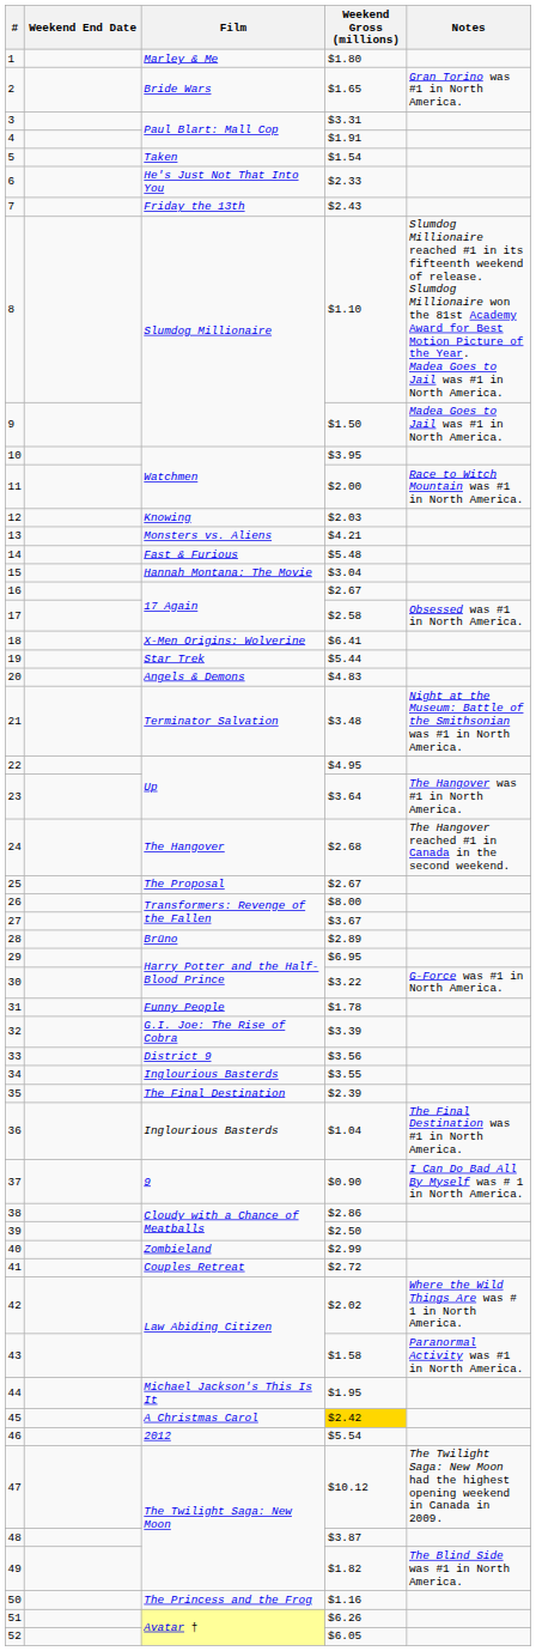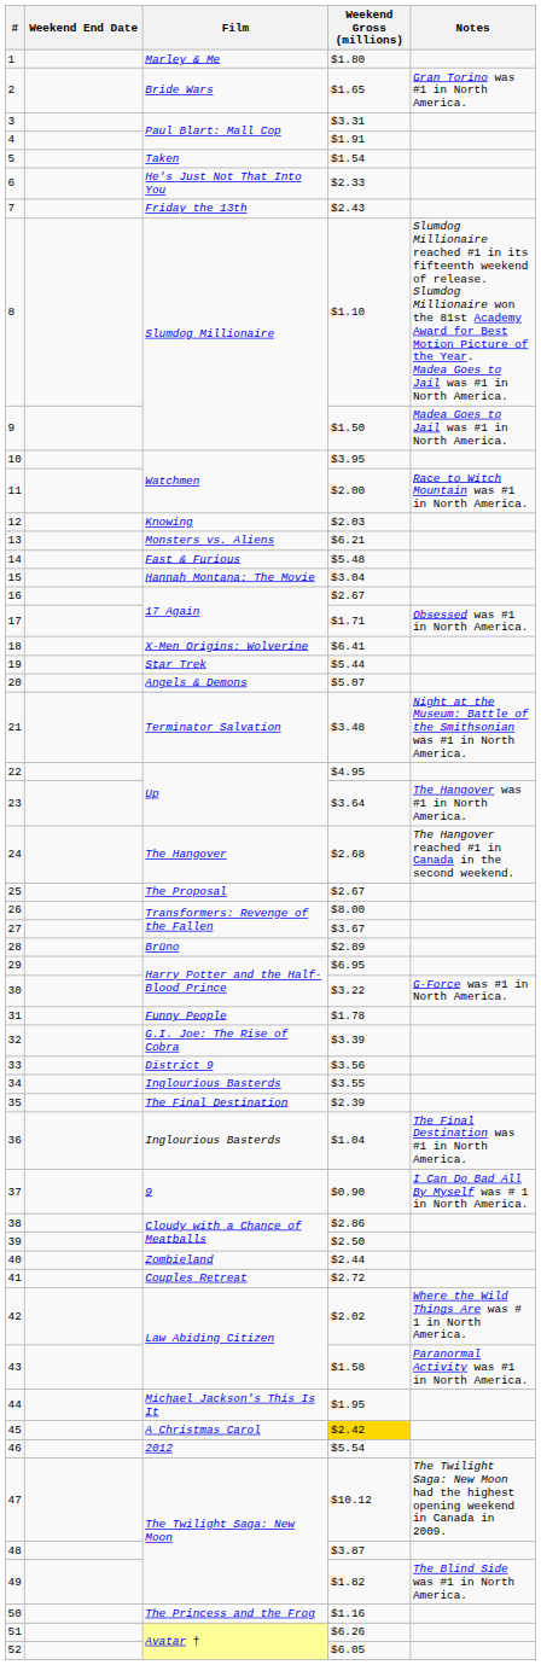 <table class="wikitable sortable">
 <tr>
 <th abbr="Week">#</th>
 <th abbr="Date" style="width:130px">Weekend End Date</th>
 <th width="35%">Film</th>
 <th abbr="Gross">Weekend Gross (millions)</th>
 <th>Notes</th>
 </tr>
 <tr>
 <td>1</td>
 <td></td>
 <td><em><a href='#'>Marley & Me</a></em></td>
 <td>$1.80</td>
 <td></td>
 </tr>
 <tr>
 <td>2</td>
 <td></td>
 <td><em><a href='#'>Bride Wars</a></em></td>
 <td>$1.65</td>
 <td><em><a href='#'>Gran Torino</a></em> was #1 in North America.</td>
 </tr>
 <tr>
 <td>3</td>
 <td></td>
 <td rowspan="2"><em><a href='#'>Paul Blart: Mall Cop</a></em></td>
 <td>$3.31</td>
 <td></td>
 </tr>
 <tr>
 <td>4</td>
 <td></td>
 <td>$1.91</td>
 <td></td>
 </tr>
 <tr>
 <td>5</td>
 <td></td>
 <td><em><a href='#'>Taken</a></em></td>
 <td>$1.54</td>
 <td></td>
 </tr>
 <tr>
 <td>6</td>
 <td></td>
 <td><em><a href='#'>He's Just Not That Into You</a></em></td>
 <td>$2.33</td>
 <td></td>
 </tr>
 <tr>
 <td>7</td>
 <td></td>
 <td><em><a href='#'>Friday the 13th</a></em></td>
 <td>$2.43</td>
 <td></td>
 </tr>
 <tr>
 <td>8</td>
 <td></td>
 <td rowspan="2"><em><a href='#'>Slumdog Millionaire</a></em></td>
 <td>$1.10</td>
 <td><em>Slumdog Millionaire</em> reached #1 in its fifteenth weekend of release.<br><em>Slumdog Millionaire</em> won the 81st <a href='#'>Academy Award for Best Motion Picture of the Year</a>.<br><em><a href='#'>Madea Goes to Jail</a></em> was #1 in North America.</td>
 </tr>
 <tr>
 <td>9</td>
 <td></td>
 <td>$1.50</td>
 <td><em><a href='#'>Madea Goes to Jail</a></em> was #1 in North America.</td>
 </tr>
 <tr>
 <td>10</td>
 <td></td>
 <td rowspan="2"><em><a href='#'>Watchmen</a></em></td>
 <td>$3.95</td>
 <td></td>
 </tr>
 <tr>
 <td>11</td>
 <td></td>
 <td>$2.00</td>
 <td><em><a href='#'>Race to Witch Mountain</a></em> was #1 in North America.</td>
 </tr>
 <tr>
 <td>12</td>
 <td></td>
 <td><em><a href='#'>Knowing</a></em></td>
 <td>$2.03</td>
 <td></td>
 </tr>
 <tr>
 <td>13</td>
 <td></td>
 <td><em><a href='#'>Monsters vs. Aliens</a></em></td>
-<td>$4.21</td>
+<td>$6.21</td>
 <td></td>
 </tr>
 <tr>
 <td>14</td>
 <td></td>
 <td><em><a href='#'>Fast & Furious</a></em></td>
 <td>$5.48</td>
 <td></td>
 </tr>
 <tr>
 <td>15</td>
 <td></td>
 <td><em><a href='#'>Hannah Montana: The Movie</a></em></td>
 <td>$3.04</td>
 <td></td>
 </tr>
 <tr>
 <td>16</td>
 <td></td>
 <td rowspan="2"><em><a href='#'>17 Again</a></em></td>
 <td>$2.67</td>
 <td></td>
 </tr>
 <tr>
 <td>17</td>
 <td></td>
-<td>$2.58</td>
+<td>$1.71</td>
 <td><em><a href='#'>Obsessed</a></em> was #1 in North America.</td>
 </tr>
 <tr>
 <td>18</td>
 <td></td>
 <td><em><a href='#'>X-Men Origins: Wolverine</a></em></td>
 <td>$6.41</td>
 <td></td>
 </tr>
 <tr>
 <td>19</td>
 <td></td>
 <td><em><a href='#'>Star Trek</a></em></td>
 <td>$5.44</td>
 <td></td>
 </tr>
 <tr>
 <td>20</td>
 <td></td>
 <td><em><a href='#'>Angels & Demons</a></em></td>
-<td>$4.83</td>
+<td>$5.07</td>
 <td></td>
 </tr>
 <tr>
 <td>21</td>
 <td></td>
 <td><em><a href='#'>Terminator Salvation</a></em></td>
 <td>$3.48</td>
 <td><em><a href='#'>Night at the Museum: Battle of the Smithsonian</a></em> was #1 in North America.</td>
 </tr>
 <tr>
 <td>22</td>
 <td></td>
 <td rowspan="2"><em><a href='#'>Up</a></em></td>
 <td>$4.95</td>
 <td></td>
 </tr>
 <tr>
 <td>23</td>
 <td></td>
 <td>$3.64</td>
 <td><em><a href='#'>The Hangover</a></em> was #1 in North America.</td>
 </tr>
 <tr>
 <td>24</td>
 <td></td>
 <td><em><a href='#'>The Hangover</a></em></td>
 <td>$2.68</td>
 <td><em>The Hangover</em> reached #1 in <a href='#'>Canada</a> in the second weekend.</td>
 </tr>
 <tr>
 <td>25</td>
 <td></td>
 <td><em><a href='#'>The Proposal</a></em></td>
 <td>$2.67</td>
 <td></td>
 </tr>
 <tr>
 <td>26</td>
 <td></td>
 <td rowspan="2"><em><a href='#'>Transformers: Revenge of the Fallen</a></em></td>
 <td>$8.00</td>
 <td></td>
 </tr>
 <tr>
 <td>27</td>
 <td></td>
 <td>$3.67</td>
 <td></td>
 </tr>
 <tr>
 <td>28</td>
 <td></td>
 <td><em><a href='#'>Brüno</a></em></td>
 <td>$2.89</td>
 <td></td>
 </tr>
 <tr>
 <td>29</td>
 <td></td>
 <td rowspan="2"><em><a href='#'>Harry Potter and the Half-Blood Prince</a></em></td>
 <td>$6.95</td>
 <td></td>
 </tr>
 <tr>
 <td>30</td>
 <td></td>
 <td>$3.22</td>
 <td><em><a href='#'>G-Force</a></em> was #1 in North America.</td>
 </tr>
 <tr>
 <td>31</td>
 <td></td>
 <td><em><a href='#'>Funny People</a></em></td>
 <td>$1.78</td>
 <td></td>
 </tr>
 <tr>
 <td>32</td>
 <td></td>
 <td><em><a href='#'>G.I. Joe: The Rise of Cobra</a></em></td>
 <td>$3.39</td>
 <td></td>
 </tr>
 <tr>
 <td>33</td>
 <td></td>
 <td><em><a href='#'>District 9</a></em></td>
 <td>$3.56</td>
 <td></td>
 </tr>
 <tr>
 <td>34</td>
 <td></td>
 <td><em><a href='#'>Inglourious Basterds</a></em></td>
 <td>$3.55</td>
 <td></td>
 </tr>
 <tr>
 <td>35</td>
 <td></td>
 <td><em><a href='#'>The Final Destination</a></em></td>
 <td>$2.39</td>
 <td></td>
 </tr>
 <tr>
 <td>36</td>
 <td></td>
 <td><em>Inglourious Basterds</em></td>
 <td>$1.04</td>
 <td><em><a href='#'>The Final Destination</a></em> was #1 in North America.</td>
 </tr>
 <tr>
 <td>37</td>
 <td></td>
 <td><em><a href='#'>9</a></em></td>
 <td>$0.90</td>
 <td><em><a href='#'>I Can Do Bad All By Myself</a></em> was # 1 in North America.</td>
 </tr>
 <tr>
 <td>38</td>
 <td></td>
 <td rowspan="2"><em><a href='#'>Cloudy with a Chance of Meatballs</a></em></td>
 <td>$2.86</td>
 <td></td>
 </tr>
 <tr>
 <td>39</td>
 <td></td>
 <td>$2.50</td>
 <td></td>
 </tr>
 <tr>
 <td>40</td>
 <td></td>
 <td><em><a href='#'>Zombieland</a></em></td>
-<td>$2.99</td>
+<td>$2.44</td>
 <td></td>
 </tr>
 <tr>
 <td>41</td>
 <td></td>
 <td><em><a href='#'>Couples Retreat</a></em></td>
 <td>$2.72</td>
 <td></td>
 </tr>
 <tr>
 <td>42</td>
 <td></td>
 <td rowspan="2"><em><a href='#'>Law Abiding Citizen</a></em></td>
 <td>$2.02</td>
 <td><em><a href='#'>Where the Wild Things Are</a></em> was # 1 in North America.</td>
 </tr>
 <tr>
 <td>43</td>
 <td></td>
 <td>$1.58</td>
 <td><em><a href='#'>Paranormal Activity</a></em> was #1 in North America.</td>
 </tr>
 <tr>
 <td>44</td>
 <td></td>
 <td><em><a href='#'>Michael Jackson's This Is It</a></em></td>
 <td>$1.95</td>
 <td></td>
 </tr>
 <tr>
 <td>45</td>
 <td></td>
 <td><em><a href='#'>A Christmas Carol</a></em></td>
 <td style="background: gold;">$2.42</td>
 <td></td>
 </tr>
 <tr>
 <td>46</td>
 <td></td>
 <td><em><a href='#'>2012</a></em></td>
 <td>$5.54</td>
 <td></td>
 </tr>
 <tr>
 <td>47</td>
 <td></td>
 <td rowspan="3"><em><a href='#'>The Twilight Saga: New Moon</a></em></td>
 <td>$10.12</td>
 <td><em>The Twilight Saga: New Moon</em> had the highest opening weekend in Canada in 2009.</td>
 </tr>
 <tr>
 <td>48</td>
 <td></td>
 <td>$3.87</td>
 <td></td>
 </tr>
 <tr>
 <td>49</td>
 <td></td>
 <td>$1.82</td>
 <td><em><a href='#'>The Blind Side</a></em> was #1 in North America.</td>
 </tr>
 <tr>
 <td>50</td>
 <td></td>
 <td><em><a href='#'>The Princess and the Frog</a></em></td>
 <td>$1.16</td>
 <td></td>
 </tr>
 <tr>
 <td>51</td>
 <td></td>
 <td rowspan="2" style="background-color:#FFFF99"><em><a href='#'>Avatar</a></em> †</td>
 <td>$6.26</td>
 <td></td>
 </tr>
 <tr>
 <td>52</td>
 <td></td>
 <td>$6.05</td>
 <td></td>
 </tr>
 </table>
